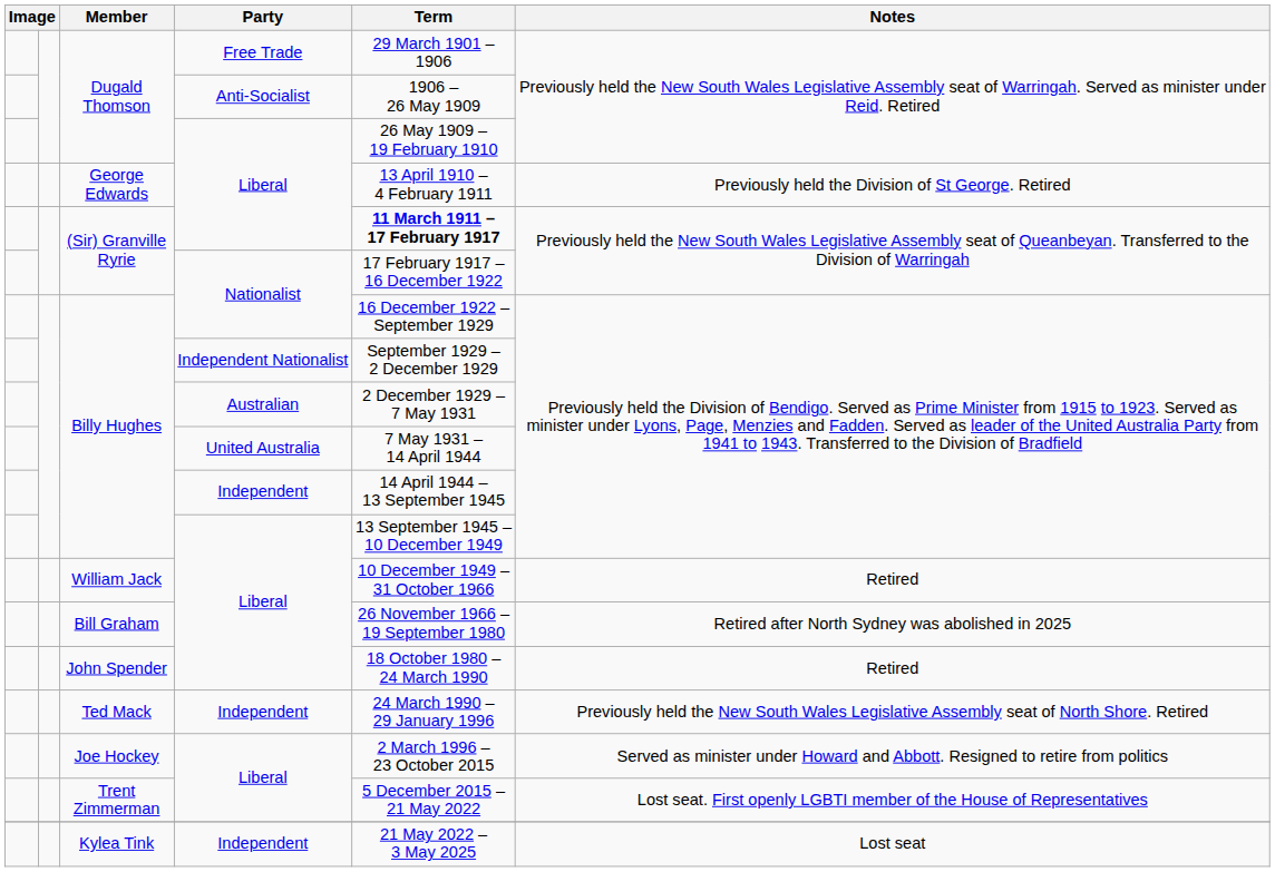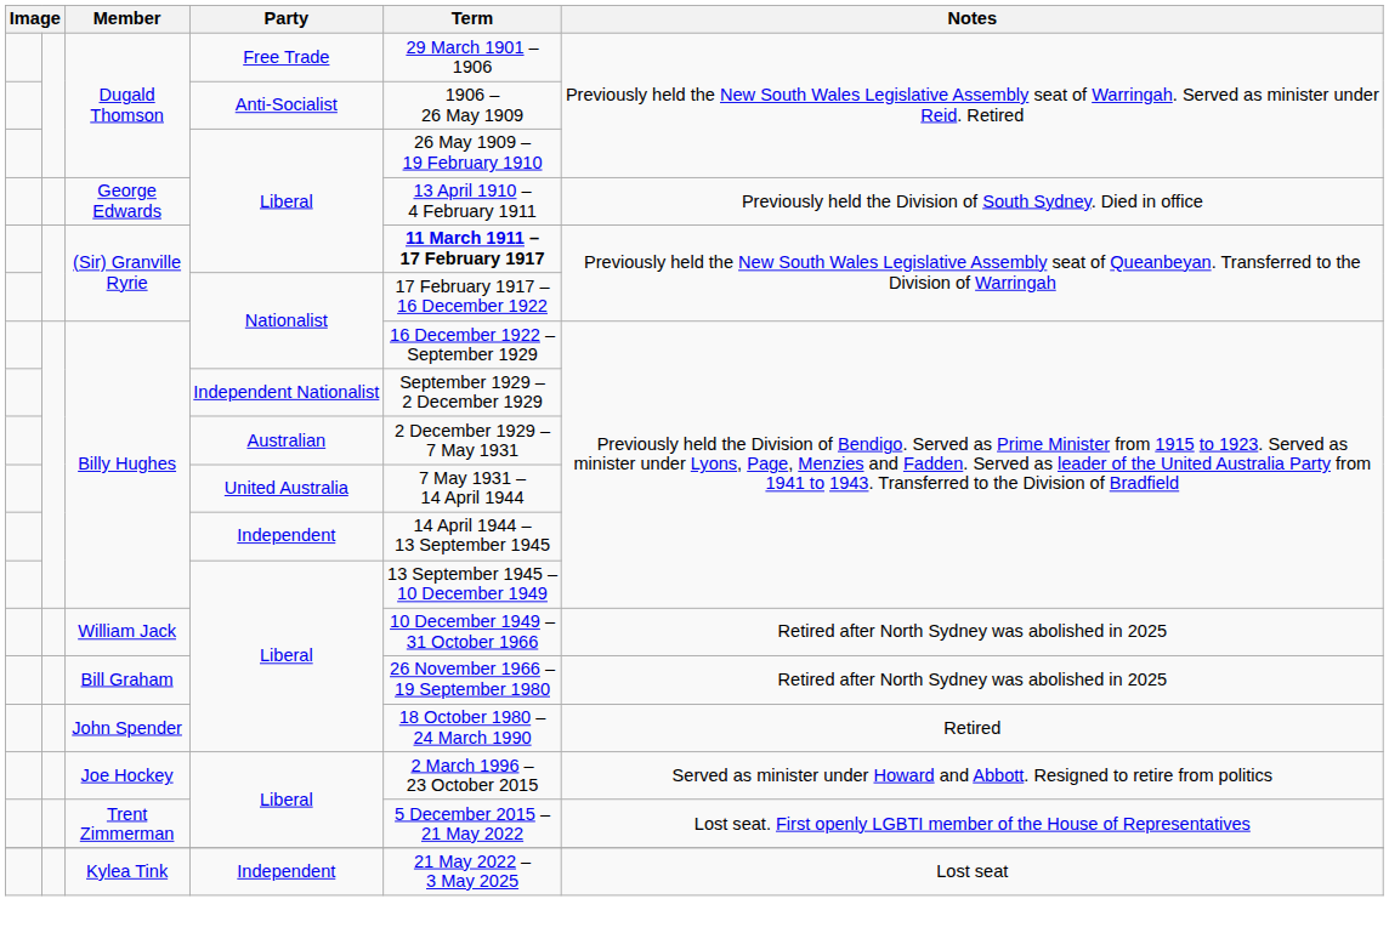 <table class=wikitable style="text-align:center">
 <tr>
 <th colspan=2>Image</th>
 <th>Member</th>
 <th>Party</th>
 <th>Term</th>
 <th>Notes</th>
 </tr>
 <tr>
 <td> </td>
 <td rowspan=3></td>
 <td rowspan=3><a href='#'>Dugald Thomson</a><br></td>
 <td><a href='#'>Free Trade</a></td>
 <td nowrap><a href='#'>29 March 1901</a> –<br>1906</td>
 <td rowspan=3>Previously held the <a href='#'>New South Wales Legislative Assembly</a> seat of <a href='#'>Warringah</a>. Served as minister under <a href='#'>Reid</a>. Retired</td>
 </tr>
 <tr>
 <td> </td>
 <td nowrap><a href='#'>Anti-Socialist</a></td>
 <td nowrap>1906 –<br>26 May 1909</td>
 </tr>
 <tr>
 <td> </td>
 <td rowspan="3"><a href='#'>Liberal</a></td>
 <td nowrap>26 May 1909 –<br><a href='#'>19 February 1910</a></td>
 </tr>
 <tr>
 <td> </td>
 <td></td>
 <td><a href='#'>George Edwards</a><br></td>
 <td nowrap><a href='#'>13 April 1910</a> –<br>4 February 1911</td>
-<td>Previously held the Division of <a href='#'>St George</a>. Retired</td>
+<td>Previously held the Division of <a href='#'>South Sydney</a>. Died in office</td>
 </tr>
 <tr>
 <td> </td>
 <td rowspan=2></td>
 <td rowspan=2><a href='#'>(Sir) Granville Ryrie</a><br></td>
 <td nowrap><strong><a href='#'>11 March 1911</a> –<br>17 February 1917</strong></td>
 <td rowspan=2>Previously held the <a href='#'>New South Wales Legislative Assembly</a> seat of <a href='#'>Queanbeyan</a>. Transferred to the Division of <a href='#'>Warringah</a></td>
 </tr>
 <tr>
 <td> </td>
 <td rowspan="2"><a href='#'>Nationalist</a></td>
 <td nowrap>17 February 1917 –<br><a href='#'>16 December 1922</a></td>
 </tr>
 <tr>
 <td> </td>
 <td rowspan=6></td>
 <td rowspan=6><a href='#'>Billy Hughes</a><br></td>
 <td nowrap><a href='#'>16 December 1922</a> –<br>September 1929</td>
 <td rowspan=6>Previously held the Division of <a href='#'>Bendigo</a>. Served as <a href='#'>Prime Minister</a> from <a href='#'>1915</a> <a href='#'>to 1923</a>. Served as minister under <a href='#'>Lyons</a>, <a href='#'>Page</a>, <a href='#'>Menzies</a> and <a href='#'>Fadden</a>. Served as <a href='#'>leader of the United Australia Party</a> from <a href='#'>1941 to</a> <a href='#'>1943</a>. Transferred to the Division of <a href='#'>Bradfield</a></td>
 </tr>
 <tr>
 <td> </td>
 <td nowrap><a href='#'>Independent Nationalist</a></td>
 <td nowrap>September 1929 –<br>2 December 1929</td>
 </tr>
 <tr>
 <td> </td>
 <td nowrap><a href='#'>Australian</a></td>
 <td nowrap>2 December 1929 –<br>7 May 1931</td>
 </tr>
 <tr>
 <td> </td>
 <td nowrap><a href='#'>United Australia</a></td>
 <td nowrap>7 May 1931 –<br>14 April 1944</td>
 </tr>
 <tr>
 <td> </td>
 <td nowrap><a href='#'>Independent</a></td>
 <td nowrap>14 April 1944 –<br>13 September 1945</td>
 </tr>
 <tr>
 <td> </td>
 <td rowspan="4"><a href='#'>Liberal</a></td>
 <td nowrap>13 September 1945 –<br><a href='#'>10 December 1949</a></td>
 </tr>
 <tr>
 <td> </td>
 <td></td>
 <td><a href='#'>William Jack</a><br></td>
 <td nowrap><a href='#'>10 December 1949</a> –<br><a href='#'>31 October 1966</a></td>
-<td>Retired</td>
+<td>Retired after North Sydney was abolished in 2025</td>
 </tr>
 <tr>
 <td> </td>
 <td></td>
 <td><a href='#'>Bill Graham</a><br></td>
 <td nowrap><a href='#'>26 November 1966</a> –<br><a href='#'>19 September 1980</a></td>
 <td>Retired after North Sydney was abolished in 2025</td>
 </tr>
 <tr>
 <td> </td>
 <td></td>
 <td><a href='#'>John Spender</a><br></td>
 <td nowrap><a href='#'>18 October 1980</a> –<br><a href='#'>24 March 1990</a></td>
 <td>Retired</td>
-</tr>
-<tr>
-<td> </td>
-<td></td>
-<td><a href='#'>Ted Mack</a><br></td>
-<td><a href='#'>Independent</a></td>
-<td nowrap><a href='#'>24 March 1990</a> –<br><a href='#'>29 January 1996</a></td>
-<td>Previously held the <a href='#'>New South Wales Legislative Assembly</a> seat of <a href='#'>North Shore</a>. Retired</td>
 </tr>
 <tr>
 <td> </td>
 <td></td>
 <td><a href='#'>Joe Hockey</a><br></td>
 <td rowspan="2"><a href='#'>Liberal</a></td>
 <td nowrap><a href='#'>2 March 1996</a> –<br>23 October 2015</td>
 <td>Served as minister under <a href='#'>Howard</a> and <a href='#'>Abbott</a>. Resigned to retire from politics</td>
 </tr>
 <tr>
 <td> </td>
 <td></td>
 <td><a href='#'>Trent Zimmerman</a><br></td>
 <td nowrap><a href='#'>5 December 2015</a> –<br><a href='#'>21 May 2022</a></td>
 <td>Lost seat. <a href='#'>First openly LGBTI member of the House of Representatives</a></td>
 </tr>
 <tr>
 </tr>
 <tr>
 <td> </td>
 <td></td>
 <td><a href='#'>Kylea Tink</a><br></td>
 <td><a href='#'>Independent</a></td>
 <td nowrap><a href='#'>21 May 2022</a> –<br><a href='#'>3 May 2025</a></td>
 <td>Lost seat</td>
 </tr>
 </table>
